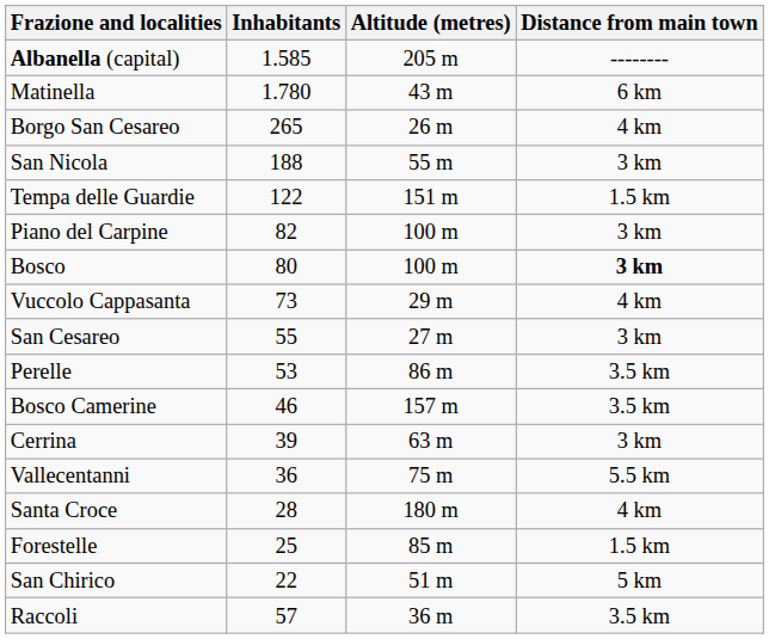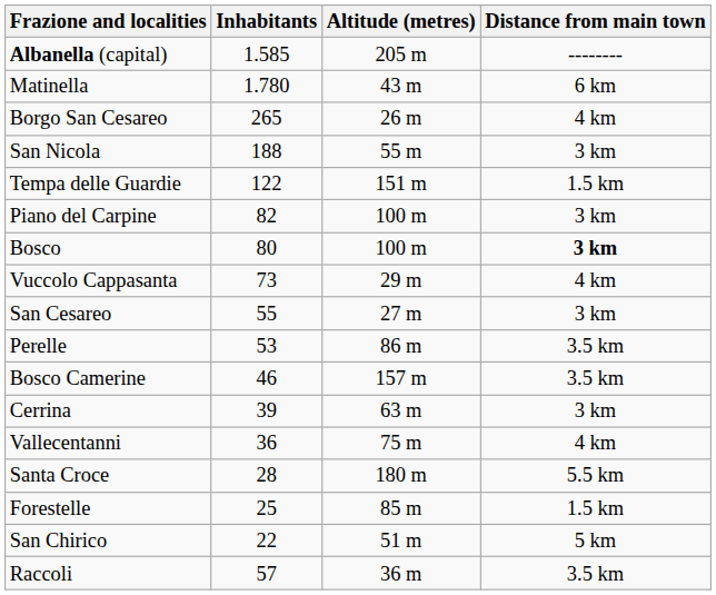 <table class="wikitable">
 <tr>
 <th>Frazione and localities</th>
 <th>Inhabitants</th>
 <th>Altitude (metres)</th>
 <th>Distance from main town</th>
 </tr>
 <tr>
 <td align="left"><strong>Albanella</strong> (capital)</td>
 <td style="text-align:center;">1.585</td>
 <td style="text-align:center;">205 m</td>
 <td style="text-align:center;">--------</td>
 </tr>
 <tr>
 <td align="left">Matinella</td>
 <td style="text-align:center;">1.780</td>
 <td style="text-align:center;">43 m</td>
 <td style="text-align:center;">6 km</td>
 </tr>
 <tr>
 <td align="left">Borgo San Cesareo</td>
 <td style="text-align:center;">265</td>
 <td style="text-align:center;">26 m</td>
 <td style="text-align:center;">4 km</td>
 </tr>
 <tr>
 <td align="left">San Nicola</td>
 <td style="text-align:center;">188</td>
 <td style="text-align:center;">55 m</td>
 <td style="text-align:center;">3 km</td>
 </tr>
 <tr>
 <td align="left">Tempa delle Guardie</td>
 <td style="text-align:center;">122</td>
 <td style="text-align:center;">151 m</td>
 <td style="text-align:center;">1.5 km</td>
 </tr>
 <tr>
 <td align="left">Piano del Carpine</td>
 <td style="text-align:center;">82</td>
 <td style="text-align:center;">100 m</td>
 <td style="text-align:center;">3 km</td>
 </tr>
 <tr>
 <td align="left">Bosco</td>
 <td style="text-align:center;">80</td>
 <td style="text-align:center;">100 m</td>
 <td style="text-align:center;"><strong>3 km</strong></td>
 </tr>
 <tr>
 <td align="left">Vuccolo Cappasanta</td>
 <td style="text-align:center;">73</td>
 <td style="text-align:center;">29 m</td>
 <td style="text-align:center;">4 km</td>
 </tr>
 <tr>
 <td align="left">San Cesareo</td>
 <td style="text-align:center;">55</td>
 <td style="text-align:center;">27 m</td>
 <td style="text-align:center;">3 km</td>
 </tr>
 <tr>
 <td align="left">Perelle</td>
 <td style="text-align:center;">53</td>
 <td style="text-align:center;">86 m</td>
 <td style="text-align:center;">3.5 km</td>
 </tr>
 <tr>
 <td align="left">Bosco Camerine</td>
 <td style="text-align:center;">46</td>
 <td style="text-align:center;">157 m</td>
 <td style="text-align:center;">3.5 km</td>
 </tr>
 <tr>
 <td align="left">Cerrina</td>
 <td style="text-align:center;">39</td>
 <td style="text-align:center;">63 m</td>
 <td style="text-align:center;">3 km</td>
 </tr>
 <tr>
 <td align="left">Vallecentanni</td>
 <td style="text-align:center;">36</td>
 <td style="text-align:center;">75 m</td>
-<td style="text-align:center;">5.5 km</td>
+<td style="text-align:center;">4 km</td>
 </tr>
 <tr>
 <td align="left">Santa Croce</td>
 <td style="text-align:center;">28</td>
 <td style="text-align:center;">180 m</td>
-<td style="text-align:center;">4 km</td>
+<td style="text-align:center;">5.5 km</td>
 </tr>
 <tr>
 <td align="left">Forestelle</td>
 <td style="text-align:center;">25</td>
 <td style="text-align:center;">85 m</td>
 <td style="text-align:center;">1.5 km</td>
 </tr>
 <tr>
 <td align="left">San Chirico</td>
 <td style="text-align:center;">22</td>
 <td style="text-align:center;">51 m</td>
 <td style="text-align:center;">5 km</td>
 </tr>
 <tr>
 <td align="left">Raccoli</td>
 <td style="text-align:center;">57</td>
 <td style="text-align:center;">36 m</td>
 <td style="text-align:center;">3.5 km</td>
 </tr>
 </table>
